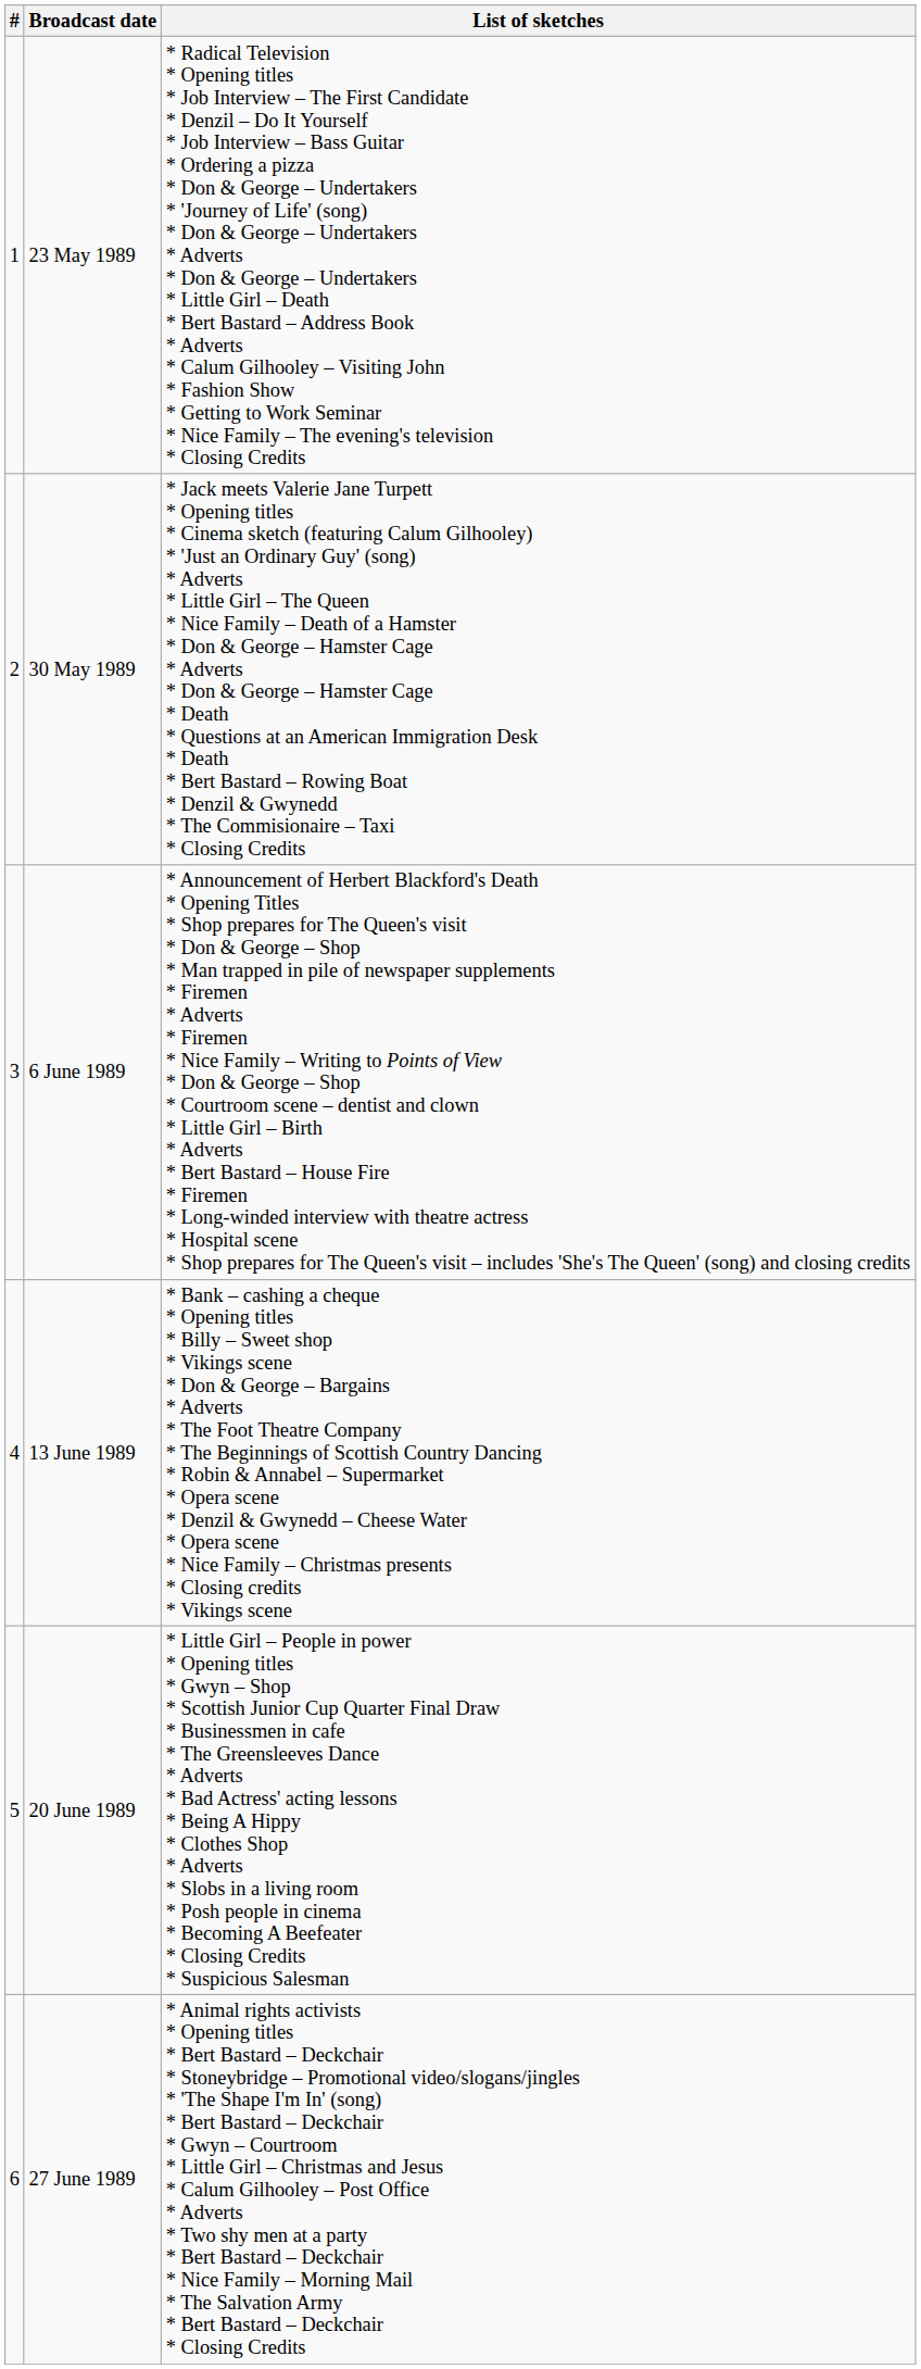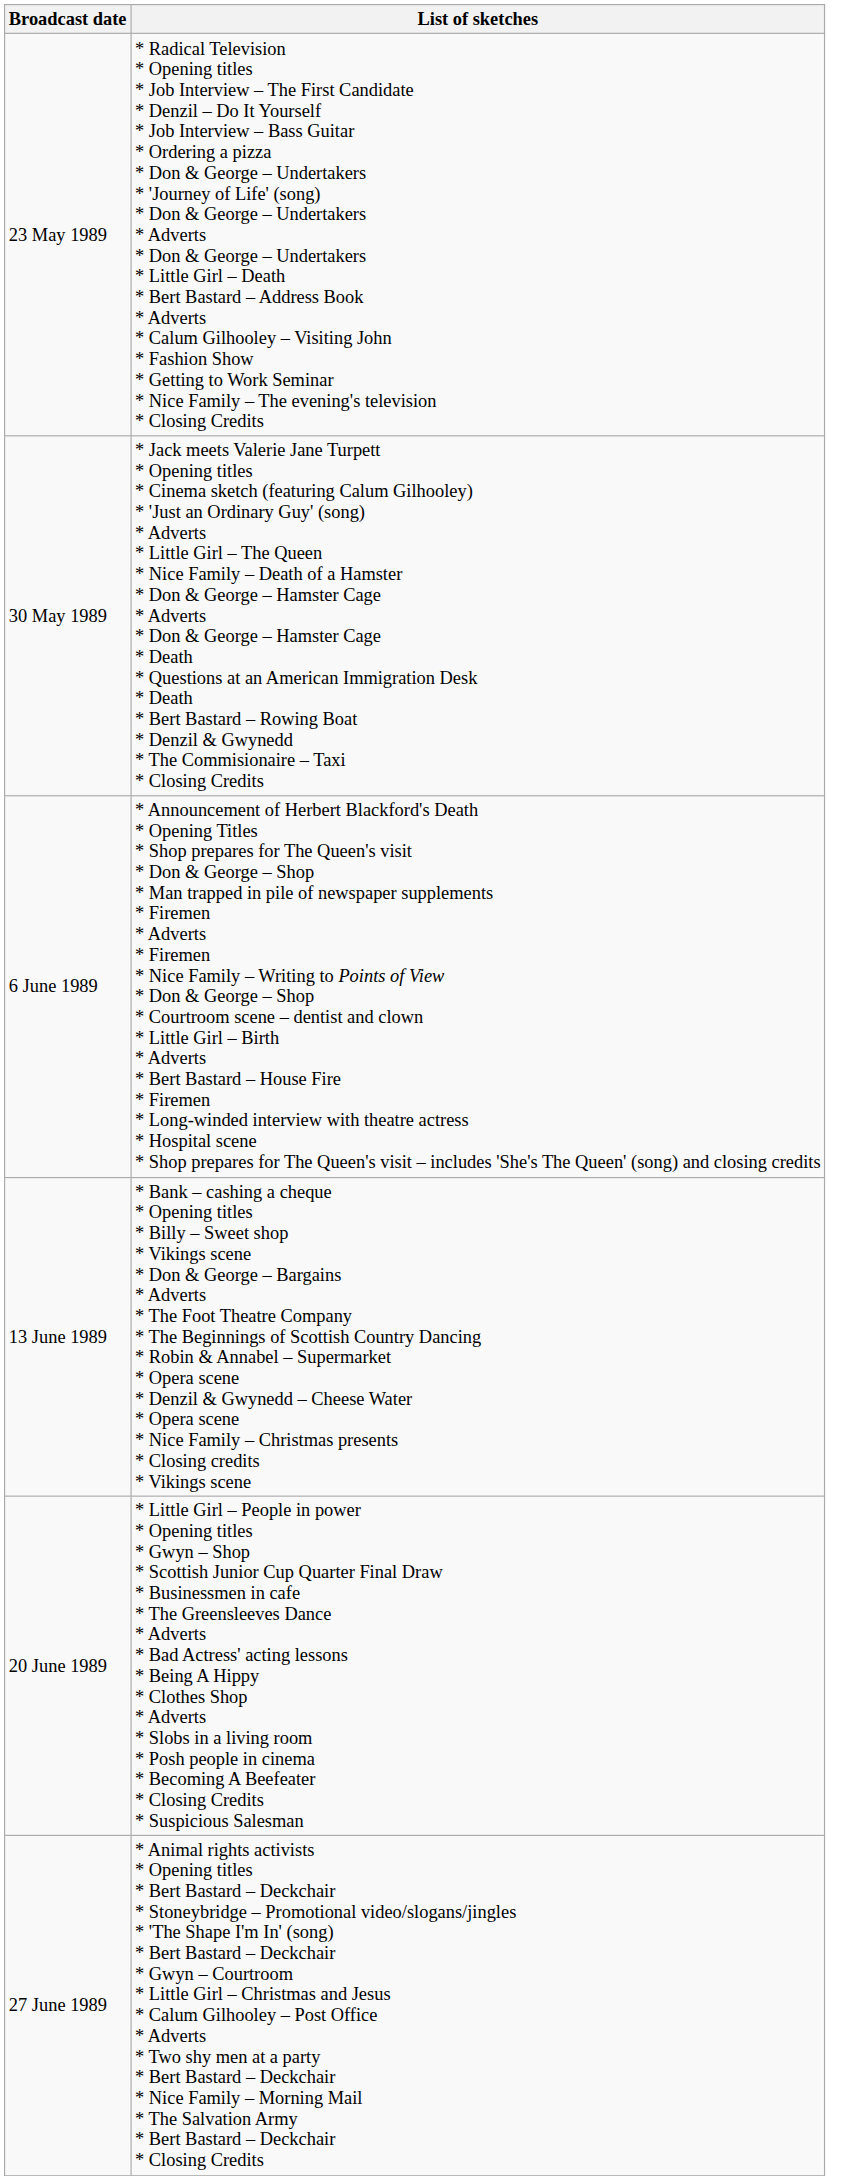 <table class="wikitable">
 <tr>
-<th>#</th>
 <th>Broadcast date</th>
 <th>List of sketches</th>
 </tr>
 <tr>
-<td>1</td>
 <td>23 May 1989</td>
 <td>* Radical Television<br>* Opening titles<br>* Job Interview – The First Candidate<br>* Denzil – Do It Yourself<br>* Job Interview – Bass Guitar<br>* Ordering a pizza<br>* Don & George – Undertakers<br>* 'Journey of Life' (song)<br>* Don & George – Undertakers<br>* Adverts<br>* Don & George – Undertakers<br>* Little Girl – Death<br>* Bert Bastard – Address Book<br>* Adverts<br>* Calum Gilhooley – Visiting John<br>* Fashion Show<br>* Getting to Work Seminar<br>* Nice Family – The evening's television<br>* Closing Credits</td>
 </tr>
 <tr>
-<td>2</td>
 <td>30 May 1989</td>
 <td>* Jack meets Valerie Jane Turpett<br>* Opening titles<br>* Cinema sketch (featuring Calum Gilhooley)<br>* 'Just an Ordinary Guy' (song)<br>* Adverts<br>* Little Girl – The Queen<br>* Nice Family – Death of a Hamster<br>* Don & George – Hamster Cage<br>* Adverts<br>* Don & George – Hamster Cage<br>* Death<br>* Questions at an American Immigration Desk<br>* Death<br>* Bert Bastard – Rowing Boat<br>* Denzil & Gwynedd<br>* The Commisionaire – Taxi<br>* Closing Credits</td>
 </tr>
 <tr>
-<td>3</td>
 <td>6 June 1989</td>
 <td>* Announcement of Herbert Blackford's Death<br>* Opening Titles<br>* Shop prepares for The Queen's visit<br>* Don & George – Shop<br>* Man trapped in pile of newspaper supplements<br>* Firemen<br>* Adverts<br>* Firemen<br>* Nice Family – Writing to <em>Points of View</em><br>* Don & George – Shop<br>* Courtroom scene – dentist and clown<br>* Little Girl – Birth<br>* Adverts<br>* Bert Bastard – House Fire<br>* Firemen<br>* Long-winded interview with theatre actress<br>* Hospital scene<br>* Shop prepares for The Queen's visit – includes 'She's The Queen' (song) and closing credits</td>
 </tr>
 <tr>
-<td>4</td>
 <td>13 June 1989</td>
 <td>* Bank – cashing a cheque<br>* Opening titles<br>* Billy – Sweet shop<br>* Vikings scene<br>* Don & George – Bargains<br>* Adverts<br>* The Foot Theatre Company<br>* The Beginnings of Scottish Country Dancing<br>* Robin & Annabel – Supermarket<br>* Opera scene<br>* Denzil & Gwynedd – Cheese Water<br>* Opera scene<br>* Nice Family – Christmas presents<br>* Closing credits<br>* Vikings scene</td>
 </tr>
 <tr>
-<td>5</td>
 <td>20 June 1989</td>
 <td>* Little Girl – People in power<br>* Opening titles<br>* Gwyn – Shop<br>* Scottish Junior Cup Quarter Final Draw<br>* Businessmen in cafe<br>* The Greensleeves Dance<br>* Adverts<br>* Bad Actress' acting lessons<br>* Being A Hippy<br>* Clothes Shop<br>* Adverts<br>* Slobs in a living room<br>* Posh people in cinema<br>* Becoming A Beefeater<br>* Closing Credits<br>* Suspicious Salesman</td>
 </tr>
 <tr>
-<td>6</td>
 <td>27 June 1989</td>
 <td>* Animal rights activists<br>* Opening titles<br>* Bert Bastard – Deckchair<br>* Stoneybridge – Promotional video/slogans/jingles<br>* 'The Shape I'm In' (song)<br>* Bert Bastard – Deckchair<br>* Gwyn – Courtroom<br>* Little Girl – Christmas and Jesus<br>* Calum Gilhooley – Post Office<br>* Adverts<br>* Two shy men at a party<br>* Bert Bastard – Deckchair<br>* Nice Family – Morning Mail<br>* The Salvation Army<br>* Bert Bastard – Deckchair<br>* Closing Credits</td>
 </tr>
 </table>
